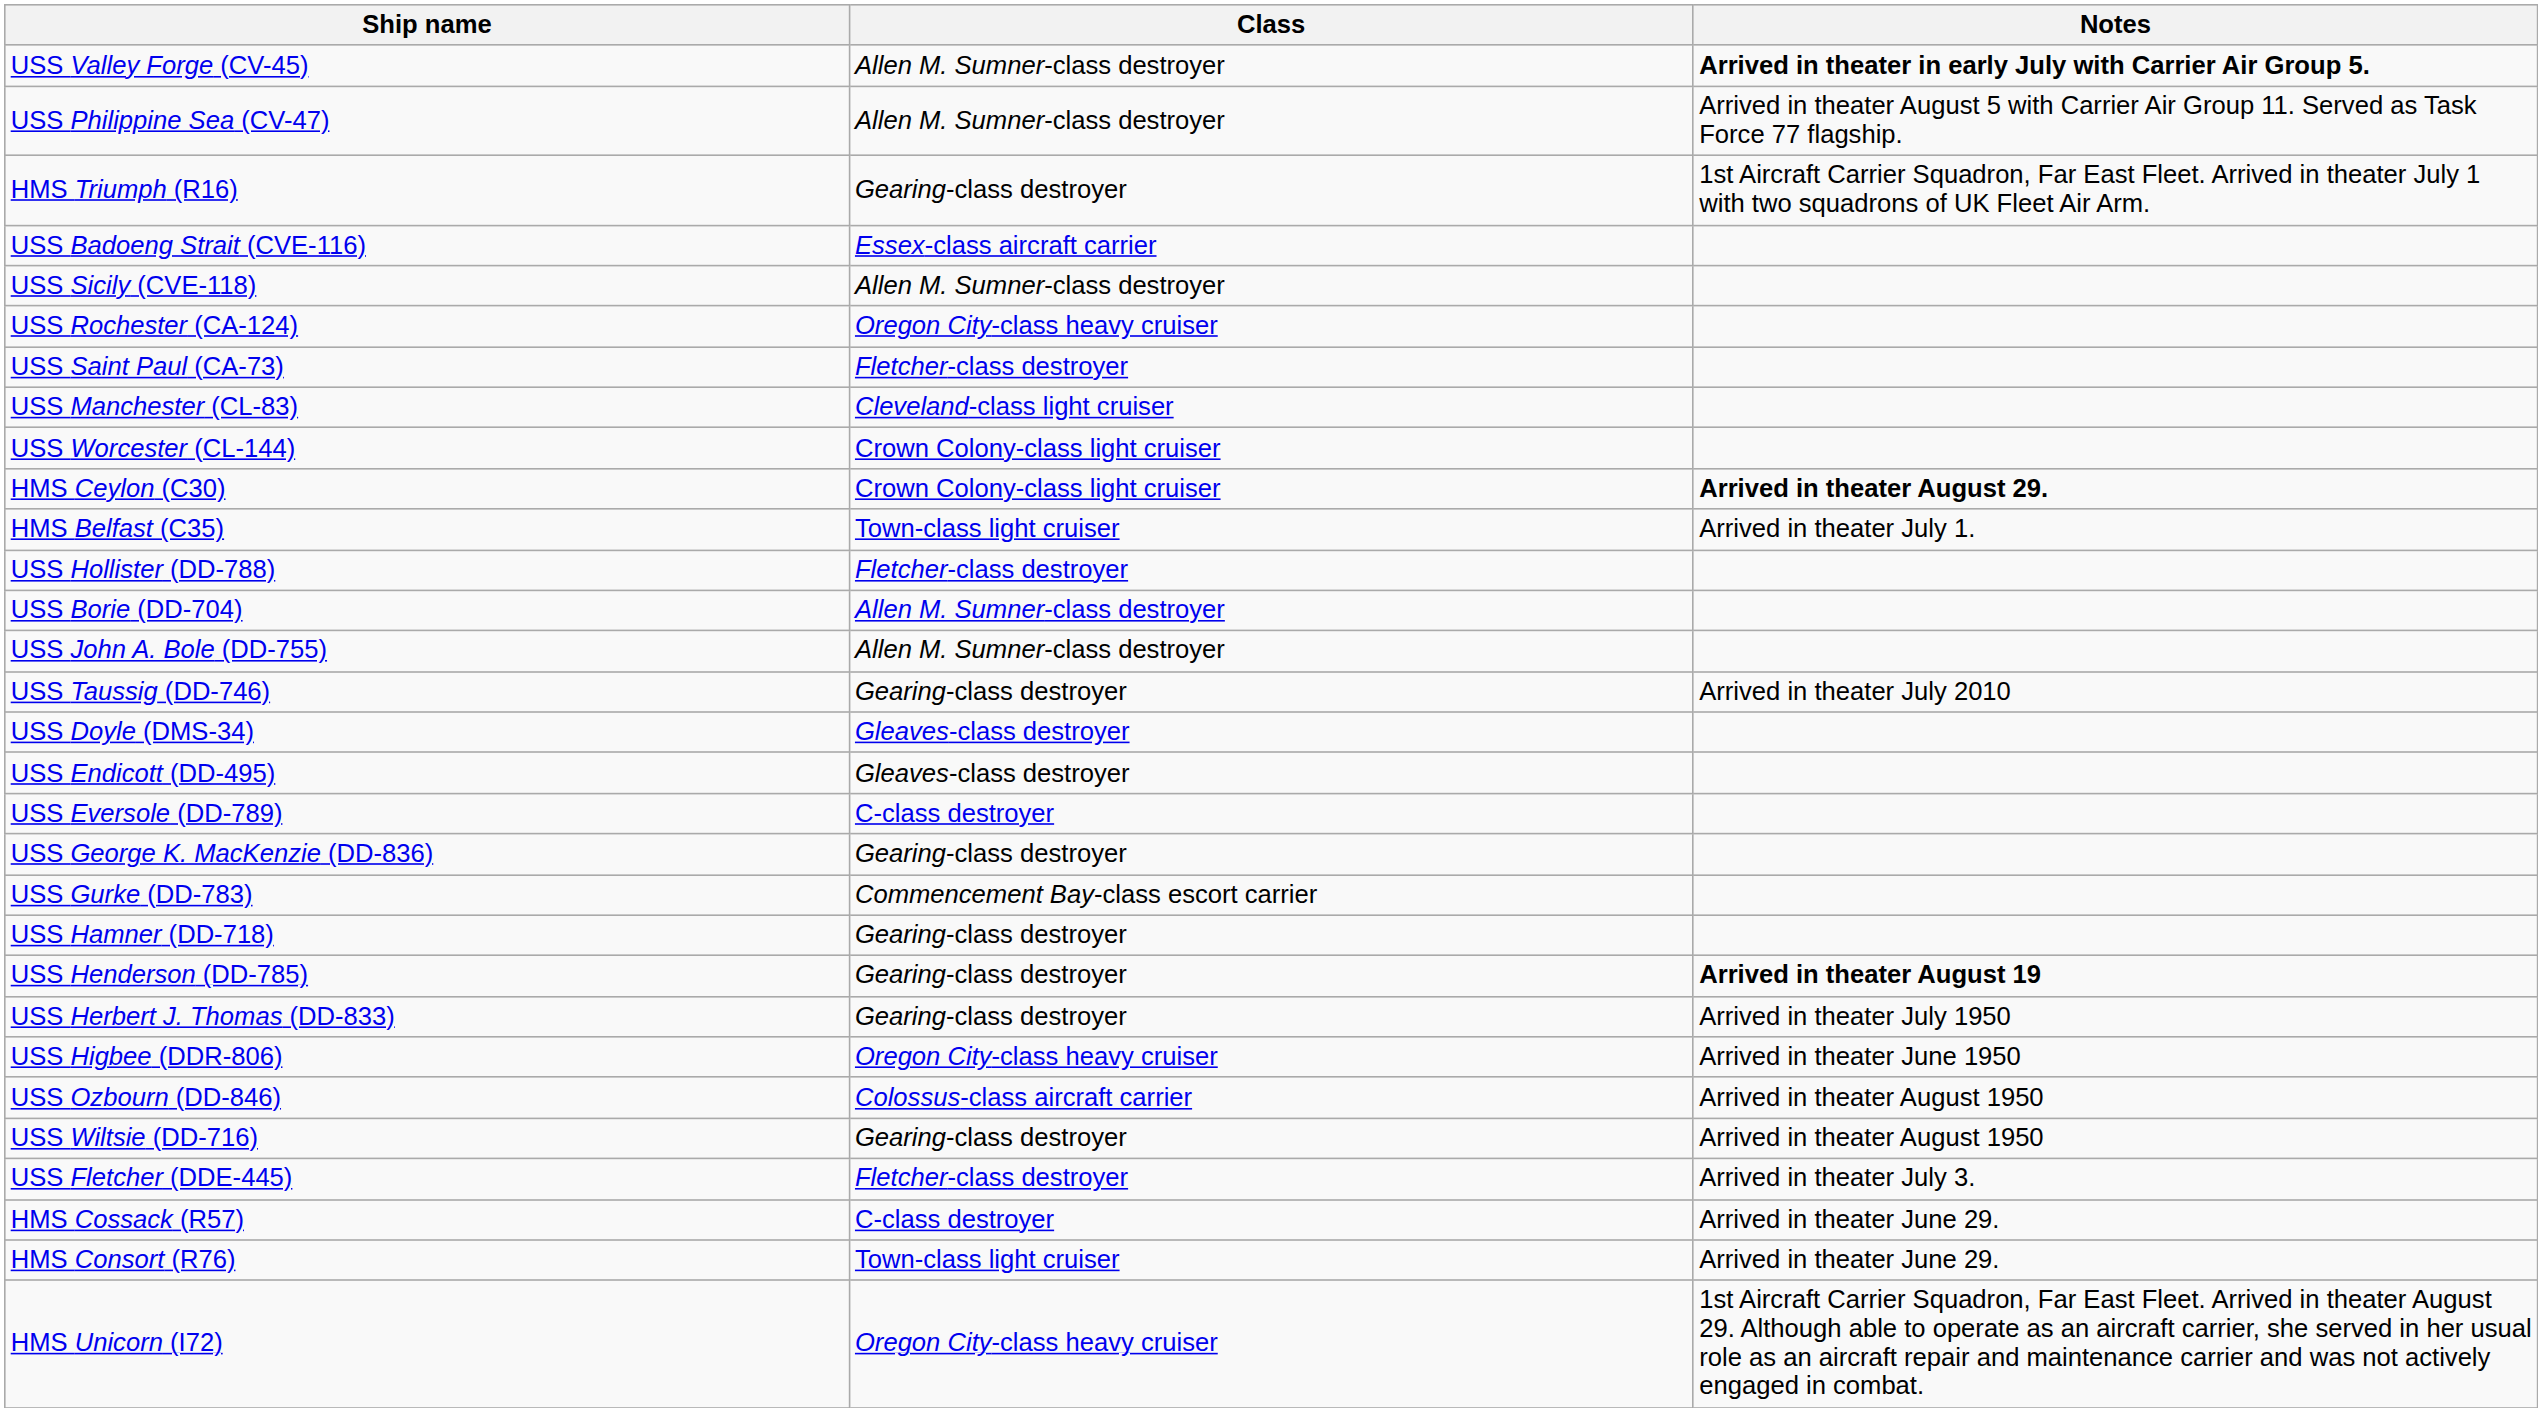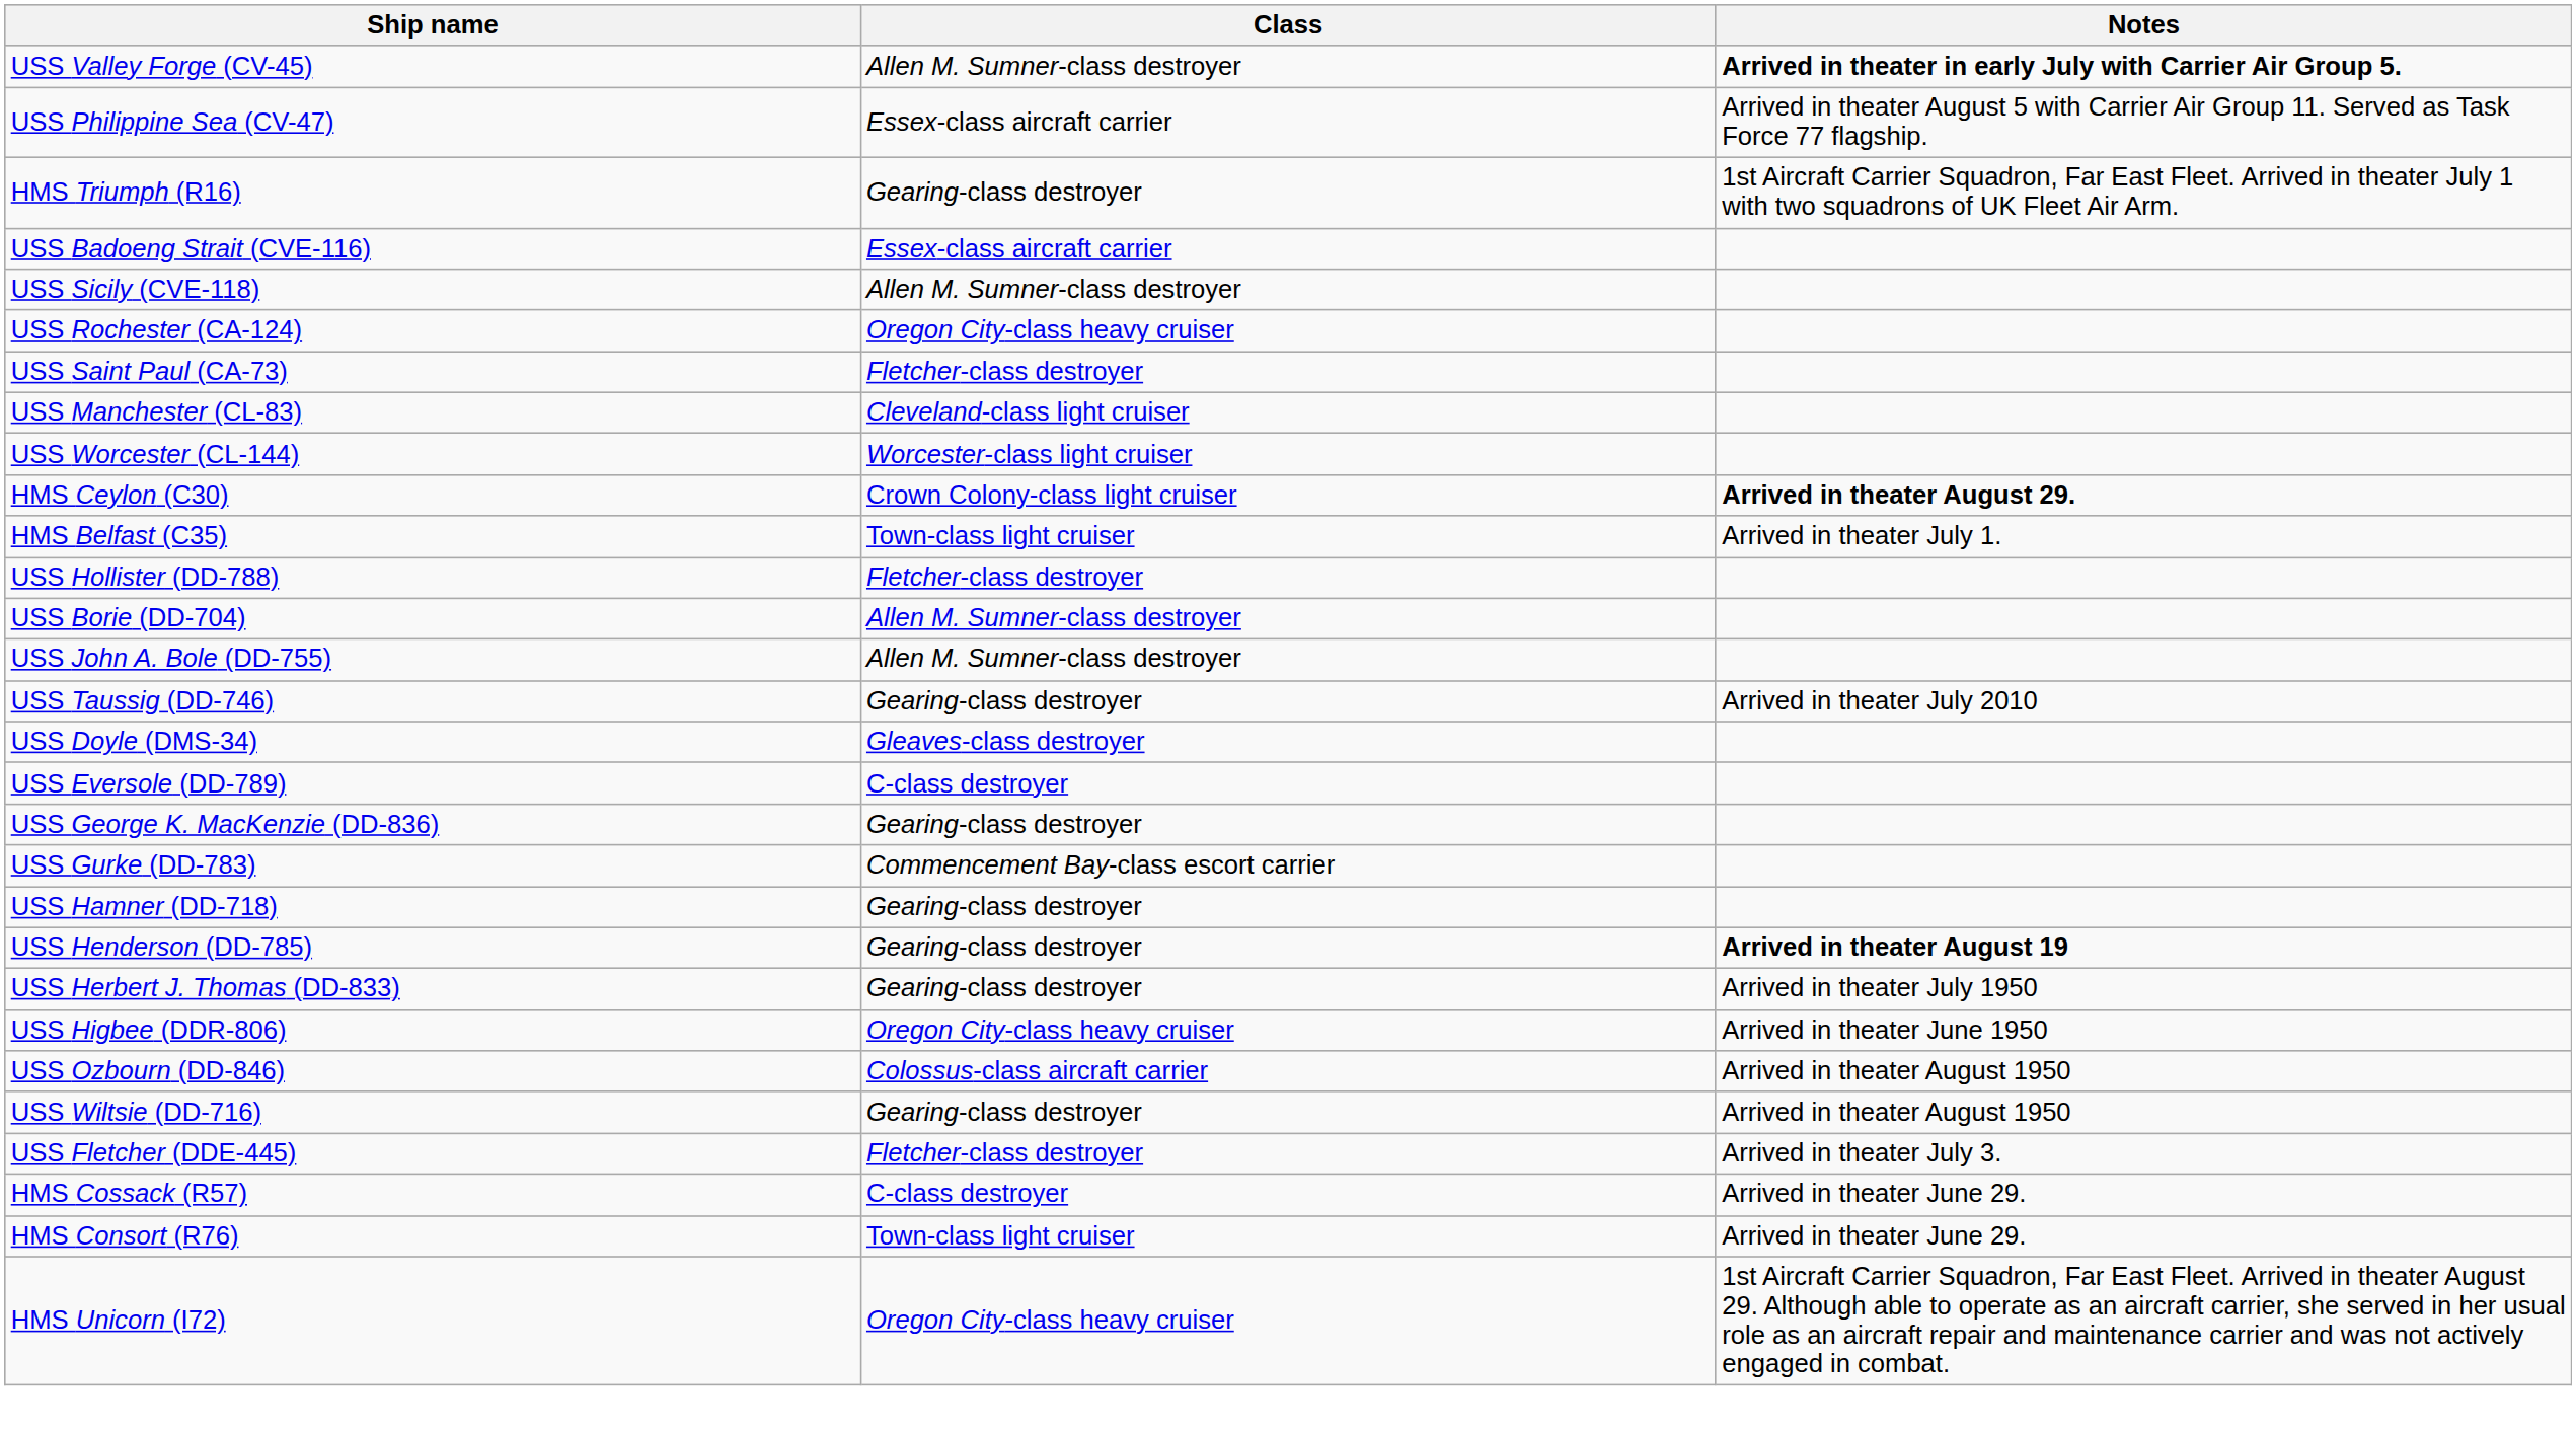 <table class="wikitable" width=100%>
 <tr valign="top"|- valign="top">
 <th width=33%; align= center>Ship name</th>
 <th width=33%; align= center>Class</th>
 <th width=33%; align= center>Notes</th>
 </tr>
 <tr valign="top">
 <td> <a href='#'>USS <em>Valley Forge</em> (CV-45)</a></td>
 <td><em>Allen M. Sumner</em>-class destroyer</td>
 <td><strong>Arrived in theater in early July with Carrier Air Group 5.</strong></td>
 </tr>
 <tr>
 <td> <a href='#'>USS <em>Philippine Sea</em> (CV-47)</a></td>
-<td><em>Allen M. Sumner</em>-class destroyer</td>
+<td><em>Essex</em>-class aircraft carrier</td>
 <td>Arrived in theater August 5 with Carrier Air Group 11. Served as Task Force 77 flagship.</td>
 </tr>
 <tr>
 <td> <a href='#'>HMS <em>Triumph</em> (R16)</a></td>
 <td><em>Gearing</em>-class destroyer</td>
 <td>1st Aircraft Carrier Squadron, Far East Fleet. Arrived in theater July 1 with two squadrons of UK Fleet Air Arm.</td>
 </tr>
 <tr>
 <td> <a href='#'>USS <em>Badoeng Strait</em> (CVE-116)</a></td>
 <td><a href='#'><em>Essex</em>-class aircraft carrier</a></td>
 <td></td>
 </tr>
 <tr>
 <td> <a href='#'>USS <em>Sicily</em> (CVE-118)</a></td>
 <td><em>Allen M. Sumner</em>-class destroyer</td>
 <td></td>
 </tr>
 <tr>
 <td> <a href='#'>USS <em>Rochester</em> (CA-124)</a></td>
 <td><a href='#'><em>Oregon City</em>-class heavy cruiser</a></td>
 <td></td>
 </tr>
 <tr>
 <td> <a href='#'>USS <em>Saint Paul</em> (CA-73)</a></td>
 <td><a href='#'><em>Fletcher</em>-class destroyer</a></td>
 <td></td>
 </tr>
 <tr>
 <td> <a href='#'>USS <em>Manchester</em> (CL-83)</a></td>
 <td><a href='#'><em>Cleveland</em>-class light cruiser</a></td>
 <td></td>
 </tr>
 <tr>
 <td> <a href='#'>USS <em>Worcester</em> (CL-144)</a></td>
-<td><a href='#'>Crown Colony-class light cruiser</a></td>
+<td><a href='#'><em>Worcester</em>-class light cruiser</a></td>
 <td></td>
 </tr>
 <tr>
 <td> <a href='#'>HMS <em>Ceylon</em> (C30)</a></td>
 <td><a href='#'>Crown Colony-class light cruiser</a></td>
 <td><strong>Arrived in theater August 29.</strong></td>
 </tr>
 <tr>
 <td> <a href='#'>HMS <em>Belfast</em> (C35)</a></td>
 <td><a href='#'>Town-class light cruiser</a></td>
 <td>Arrived in theater July 1.</td>
 </tr>
 <tr>
 <td> <a href='#'>USS <em>Hollister</em> (DD-788)</a></td>
 <td><a href='#'><em>Fletcher</em>-class destroyer</a></td>
 <td></td>
 </tr>
 <tr>
 <td> <a href='#'>USS <em>Borie</em> (DD-704)</a></td>
 <td><a href='#'><em>Allen M. Sumner</em>-class destroyer</a></td>
 <td></td>
 </tr>
 <tr>
 <td> <a href='#'>USS <em>John A. Bole</em> (DD-755)</a></td>
 <td><em>Allen M. Sumner</em>-class destroyer</td>
 <td></td>
 </tr>
 <tr>
 <td> <a href='#'>USS <em>Taussig</em> (DD-746)</a></td>
 <td><em>Gearing</em>-class destroyer</td>
 <td>Arrived in theater July 2010</td>
 </tr>
 <tr>
 <td> <a href='#'>USS <em>Doyle</em> (DMS-34)</a></td>
 <td><a href='#'><em>Gleaves</em>-class destroyer</a></td>
-<td></td>
-</tr>
-<tr>
-<td> <a href='#'>USS <em>Endicott</em> (DD-495)</a></td>
-<td><em>Gleaves</em>-class destroyer</td>
 <td></td>
 </tr>
 <tr>
 <td> <a href='#'>USS <em>Eversole</em> (DD-789)</a></td>
 <td><a href='#'>C-class destroyer</a></td>
 <td></td>
 </tr>
 <tr>
 <td> <a href='#'>USS <em>George K. MacKenzie</em> (DD-836)</a></td>
 <td><em>Gearing</em>-class destroyer</td>
 <td></td>
 </tr>
 <tr>
 <td> <a href='#'>USS <em>Gurke</em> (DD-783)</a></td>
 <td><em>Commencement Bay</em>-class escort carrier</td>
 <td></td>
 </tr>
 <tr>
 <td> <a href='#'>USS <em>Hamner</em> (DD-718)</a></td>
 <td><em>Gearing</em>-class destroyer</td>
 <td></td>
 </tr>
 <tr>
 <td> <a href='#'>USS <em>Henderson</em> (DD-785)</a></td>
 <td><em>Gearing</em>-class destroyer</td>
 <td><strong>Arrived in theater August 19</strong></td>
 </tr>
 <tr>
 <td> <a href='#'>USS <em>Herbert J. Thomas</em> (DD-833)</a></td>
 <td><em>Gearing</em>-class destroyer</td>
 <td>Arrived in theater July 1950</td>
 </tr>
 <tr>
 <td> <a href='#'>USS <em>Higbee</em> (DDR-806)</a></td>
 <td><a href='#'><em>Oregon City</em>-class heavy cruiser</a></td>
 <td>Arrived in theater June 1950</td>
 </tr>
 <tr>
 <td> <a href='#'>USS <em>Ozbourn</em> (DD-846)</a></td>
 <td><a href='#'><em>Colossus</em>-class aircraft carrier</a></td>
 <td>Arrived in theater August 1950</td>
 </tr>
 <tr>
 <td> <a href='#'>USS <em>Wiltsie</em> (DD-716)</a></td>
 <td><em>Gearing</em>-class destroyer</td>
 <td>Arrived in theater August 1950</td>
 </tr>
 <tr>
 <td> <a href='#'>USS <em>Fletcher</em> (DDE-445)</a></td>
 <td><a href='#'><em>Fletcher</em>-class destroyer</a></td>
 <td>Arrived in theater July 3.</td>
 </tr>
 <tr>
 <td> <a href='#'>HMS <em>Cossack</em> (R57)</a></td>
 <td><a href='#'>C-class destroyer</a></td>
 <td>Arrived in theater June 29.</td>
 </tr>
 <tr>
 <td> <a href='#'>HMS <em>Consort</em> (R76)</a></td>
 <td><a href='#'>Town-class light cruiser</a></td>
 <td>Arrived in theater June 29.</td>
 </tr>
 <tr>
 <td> <a href='#'>HMS <em>Unicorn</em> (I72)</a></td>
 <td><a href='#'><em>Oregon City</em>-class heavy cruiser</a></td>
 <td>1st Aircraft Carrier Squadron, Far East Fleet. Arrived in theater August 29. Although able to operate as an aircraft carrier, she served in her usual role as an aircraft repair and maintenance carrier and was not actively engaged in combat.</td>
 </tr>
 </table>
